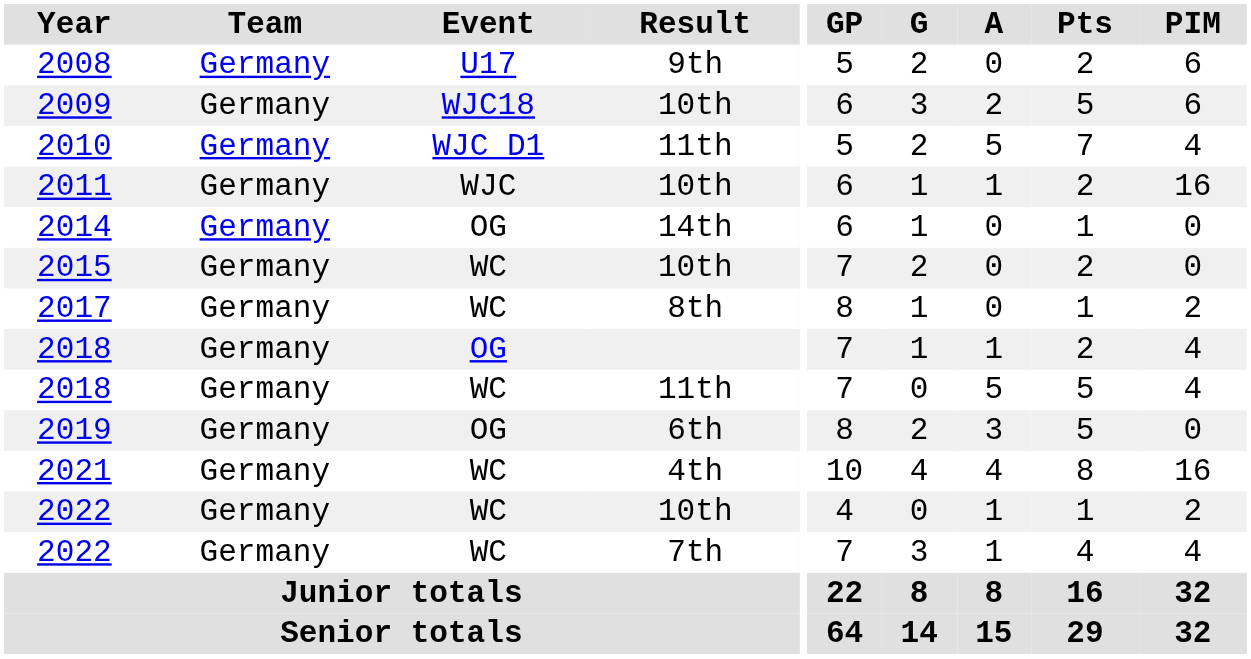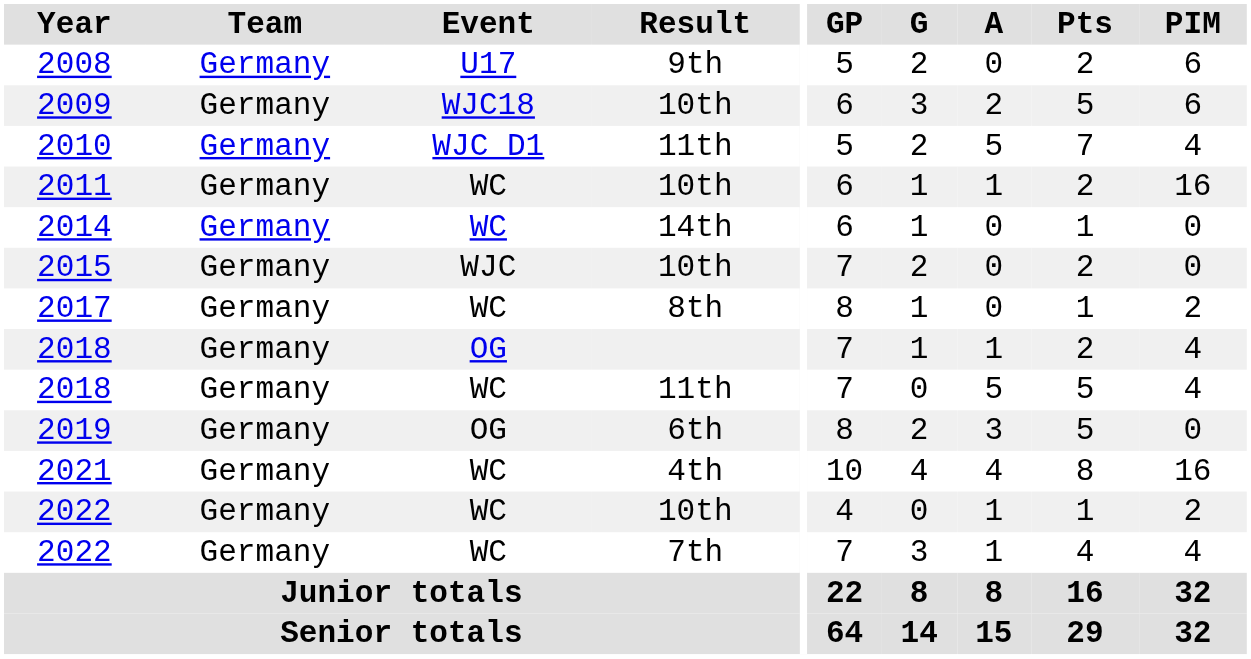 <table border="0" cellpadding="1" cellspacing="0" ID="Table3" style="text-align:center; width:40em">
 <tr ALIGN="center" bgcolor="#e0e0e0">
 <th>Year</th>
 <th>Team</th>
 <th>Event</th>
 <th>Result</th>
 <th rowspan="99" bgcolor="#ffffff"></th>
 <th>GP</th>
 <th>G</th>
 <th>A</th>
 <th>Pts</th>
 <th>PIM</th>
 </tr>
 <tr>
 <td><a href='#'>2008</a></td>
 <td><a href='#'>Germany</a></td>
 <td><a href='#'>U17</a></td>
 <td>9th</td>
 <td>5</td>
 <td>2</td>
 <td>0</td>
 <td>2</td>
 <td>6</td>
 </tr>
 <tr bgcolor="#f0f0f0">
 <td><a href='#'>2009</a></td>
 <td>Germany</td>
 <td><a href='#'>WJC18</a></td>
 <td>10th</td>
 <td>6</td>
 <td>3</td>
 <td>2</td>
 <td>5</td>
 <td>6</td>
 </tr>
 <tr>
 <td><a href='#'>2010</a></td>
 <td><a href='#'>Germany</a></td>
 <td><a href='#'>WJC D1</a></td>
 <td>11th</td>
 <td>5</td>
 <td>2</td>
 <td>5</td>
 <td>7</td>
 <td>4</td>
 </tr>
 <tr bgcolor="#f0f0f0">
 <td><a href='#'>2011</a></td>
 <td>Germany</td>
-<td>WJC</td>
+<td>WC</td>
 <td>10th</td>
 <td>6</td>
 <td>1</td>
 <td>1</td>
 <td>2</td>
 <td>16</td>
 </tr>
 <tr>
 <td><a href='#'>2014</a></td>
 <td><a href='#'>Germany</a></td>
-<td>OG</td>
+<td><a href='#'>WC</a></td>
 <td>14th</td>
 <td>6</td>
 <td>1</td>
 <td>0</td>
 <td>1</td>
 <td>0</td>
 </tr>
 <tr bgcolor="#f0f0f0">
 <td><a href='#'>2015</a></td>
 <td>Germany</td>
-<td>WC</td>
+<td>WJC</td>
 <td>10th</td>
 <td>7</td>
 <td>2</td>
 <td>0</td>
 <td>2</td>
 <td>0</td>
 </tr>
 <tr>
 <td><a href='#'>2017</a></td>
 <td>Germany</td>
 <td>WC</td>
 <td>8th</td>
 <td>8</td>
 <td>1</td>
 <td>0</td>
 <td>1</td>
 <td>2</td>
 </tr>
 <tr bgcolor="#f0f0f0">
 <td><a href='#'>2018</a></td>
 <td>Germany</td>
 <td><a href='#'>OG</a></td>
 <td></td>
 <td>7</td>
 <td>1</td>
 <td>1</td>
 <td>2</td>
 <td>4</td>
 </tr>
 <tr>
 <td><a href='#'>2018</a></td>
 <td>Germany</td>
 <td>WC</td>
 <td>11th</td>
 <td>7</td>
 <td>0</td>
 <td>5</td>
 <td>5</td>
 <td>4</td>
 </tr>
 <tr bgcolor="#f0f0f0">
 <td><a href='#'>2019</a></td>
 <td>Germany</td>
 <td>OG</td>
 <td>6th</td>
 <td>8</td>
 <td>2</td>
 <td>3</td>
 <td>5</td>
 <td>0</td>
 </tr>
 <tr>
 <td><a href='#'>2021</a></td>
 <td>Germany</td>
 <td>WC</td>
 <td>4th</td>
 <td>10</td>
 <td>4</td>
 <td>4</td>
 <td>8</td>
 <td>16</td>
 </tr>
 <tr bgcolor="#f0f0f0">
 <td><a href='#'>2022</a></td>
 <td>Germany</td>
 <td>WC</td>
 <td>10th</td>
 <td>4</td>
 <td>0</td>
 <td>1</td>
 <td>1</td>
 <td>2</td>
 </tr>
 <tr>
 <td><a href='#'>2022</a></td>
 <td>Germany</td>
 <td>WC</td>
 <td>7th</td>
 <td>7</td>
 <td>3</td>
 <td>1</td>
 <td>4</td>
 <td>4</td>
 </tr>
 <tr bgcolor="#e0e0e0">
 <th colspan="4">Junior totals</th>
 <th>22</th>
 <th>8</th>
 <th>8</th>
 <th>16</th>
 <th>32</th>
 </tr>
 <tr bgcolor="#e0e0e0">
 <th colspan="4">Senior totals</th>
 <th>64</th>
 <th>14</th>
 <th>15</th>
 <th>29</th>
 <th>32</th>
 </tr>
 </table>
